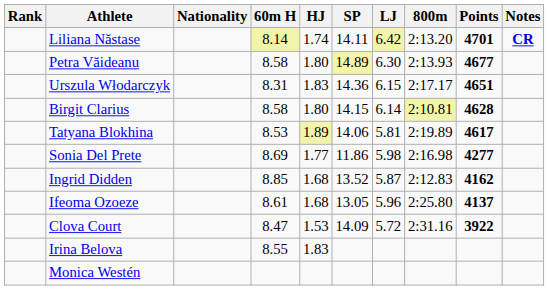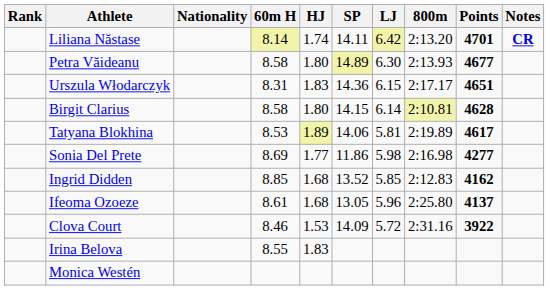 <table class="wikitable sortable" style=" text-align:center">
 <tr>
 <th>Rank</th>
 <th>Athlete</th>
 <th>Nationality</th>
 <th>60m H</th>
 <th>HJ</th>
 <th>SP</th>
 <th>LJ</th>
 <th>800m</th>
 <th>Points</th>
 <th>Notes</th>
 </tr>
 <tr>
 <td></td>
 <td align=left><a href='#'>Liliana Năstase</a></td>
 <td align=left></td>
 <td bgcolor=#F2F5A9>8.14</td>
 <td>1.74</td>
 <td>14.11</td>
 <td bgcolor=#F2F5A9>6.42</td>
 <td>2:13.20</td>
 <td><strong>4701</strong></td>
 <td><strong><a href='#'>CR</a></strong></td>
 </tr>
 <tr>
 <td></td>
 <td align=left><a href='#'>Petra Văideanu</a></td>
 <td align=left></td>
 <td>8.58</td>
 <td>1.80</td>
 <td bgcolor=#F2F5A9>14.89</td>
 <td>6.30</td>
 <td>2:13.93</td>
 <td><strong>4677</strong></td>
 <td></td>
 </tr>
 <tr>
 <td></td>
 <td align=left><a href='#'>Urszula Włodarczyk</a></td>
 <td align=left></td>
 <td>8.31</td>
 <td>1.83</td>
 <td>14.36</td>
 <td>6.15</td>
 <td>2:17.17</td>
 <td><strong>4651</strong></td>
 <td></td>
 </tr>
 <tr>
 <td></td>
 <td align=left><a href='#'>Birgit Clarius</a></td>
 <td align=left></td>
 <td>8.58</td>
 <td>1.80</td>
 <td>14.15</td>
 <td>6.14</td>
 <td bgcolor=#F2F5A9>2:10.81</td>
 <td><strong>4628</strong></td>
 <td></td>
 </tr>
 <tr>
 <td></td>
 <td align=left><a href='#'>Tatyana Blokhina</a></td>
 <td align=left></td>
 <td>8.53</td>
 <td bgcolor=#F2F5A9>1.89</td>
 <td>14.06</td>
 <td>5.81</td>
 <td>2:19.89</td>
 <td><strong>4617</strong></td>
 <td></td>
 </tr>
 <tr>
 <td></td>
 <td align=left><a href='#'>Sonia Del Prete</a></td>
 <td align=left></td>
 <td>8.69</td>
 <td>1.77</td>
 <td>11.86</td>
 <td>5.98</td>
 <td>2:16.98</td>
 <td><strong>4277</strong></td>
 <td></td>
 </tr>
 <tr>
 <td></td>
 <td align=left><a href='#'>Ingrid Didden</a></td>
 <td align=left></td>
 <td>8.85</td>
 <td>1.68</td>
 <td>13.52</td>
-<td>5.87</td>
+<td>5.85</td>
 <td>2:12.83</td>
 <td><strong>4162</strong></td>
 <td></td>
 </tr>
 <tr>
 <td></td>
 <td align=left><a href='#'>Ifeoma Ozoeze</a></td>
 <td align=left></td>
 <td>8.61</td>
 <td>1.68</td>
 <td>13.05</td>
 <td>5.96</td>
 <td>2:25.80</td>
 <td><strong>4137</strong></td>
 <td></td>
 </tr>
 <tr>
 <td></td>
 <td align=left><a href='#'>Clova Court</a></td>
 <td align=left></td>
-<td>8.47</td>
+<td>8.46</td>
 <td>1.53</td>
 <td>14.09</td>
 <td>5.72</td>
 <td>2:31.16</td>
 <td><strong>3922</strong></td>
 <td></td>
 </tr>
 <tr>
 <td></td>
 <td align=left><a href='#'>Irina Belova</a></td>
 <td align=left></td>
 <td>8.55</td>
 <td>1.83</td>
 <td></td>
 <td></td>
 <td></td>
 <td><strong></strong></td>
 <td></td>
 </tr>
 <tr>
 <td></td>
 <td align=left><a href='#'>Monica Westén</a></td>
 <td align=left></td>
 <td></td>
 <td></td>
 <td></td>
 <td></td>
 <td></td>
 <td><strong></strong></td>
 <td></td>
 </tr>
 </table>
